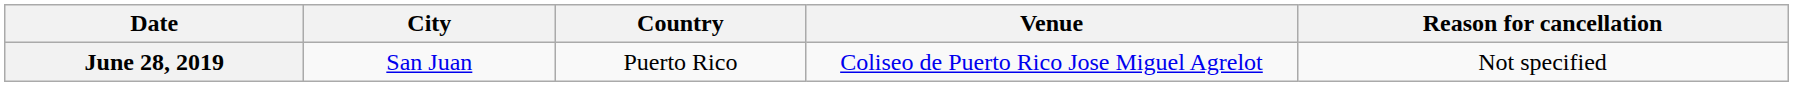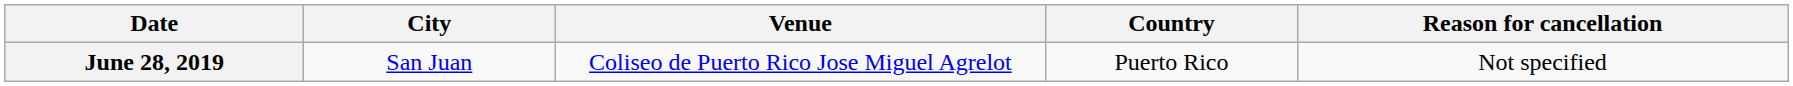 <table class="wikitable plainrowheaders" style="text-align:center;">
 <tr>
 <th scope="col" style="width:12em;">Date</th>
 <th scope="col" style="width:10em;">City</th>
+<th scope="col" style="width:20em;">Venue</th>
 <th scope="col" style="width:10em;">Country</th>
-<th scope="col" style="width:20em;">Venue</th>
 <th scope="col" style="width:20em;">Reason for cancellation</th>
 </tr>
 <tr>
 <th scope="row">June 28, 2019</th>
 <td><a href='#'>San Juan</a></td>
+<td><a href='#'>Coliseo de Puerto Rico Jose Miguel Agrelot</a></td>
 <td>Puerto Rico</td>
-<td><a href='#'>Coliseo de Puerto Rico Jose Miguel Agrelot</a></td>
 <td>Not specified</td>
 </tr>
 </table>
